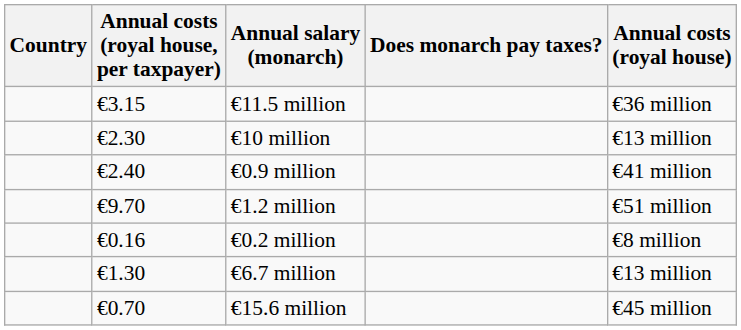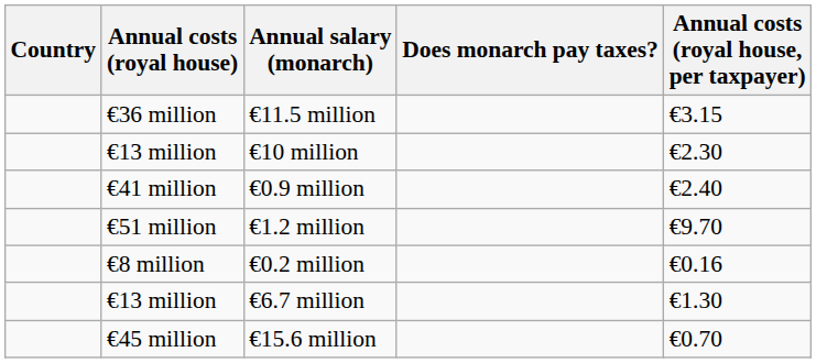 <table class="wikitable sortable">
 <tr>
 <th>Country</th>
-<th>Annual costs<br>(royal house,<br>per taxpayer)</th>
+<th>Annual costs<br>(royal house)</th>
 <th>Annual salary<br>(monarch)</th>
 <th>Does monarch pay taxes?</th>
-<th>Annual costs<br>(royal house)</th>
+<th>Annual costs<br>(royal house,<br>per taxpayer)</th>
 </tr>
 <tr>
 <td></td>
-<td>€3.15</td>
+<td>€36 million</td>
 <td>€11.5 million</td>
 <td></td>
-<td>€36 million</td>
+<td>€3.15</td>
 </tr>
 <tr>
 <td></td>
-<td>€2.30</td>
+<td>€13 million</td>
 <td>€10 million</td>
 <td></td>
-<td>€13 million</td>
+<td>€2.30</td>
 </tr>
 <tr>
 <td></td>
-<td>€2.40</td>
+<td>€41 million</td>
 <td>€0.9 million</td>
 <td></td>
-<td>€41 million</td>
+<td>€2.40</td>
 </tr>
 <tr>
 <td></td>
-<td>€9.70</td>
+<td>€51 million</td>
 <td>€1.2 million</td>
 <td></td>
-<td>€51 million</td>
+<td>€9.70</td>
 </tr>
 <tr>
 <td></td>
-<td>€0.16</td>
+<td>€8 million</td>
 <td>€0.2 million</td>
 <td></td>
-<td>€8 million</td>
+<td>€0.16</td>
 </tr>
 <tr>
 <td></td>
-<td>€1.30</td>
+<td>€13 million</td>
 <td>€6.7 million</td>
 <td></td>
-<td>€13 million</td>
+<td>€1.30</td>
 </tr>
 <tr>
 <td></td>
-<td>€0.70</td>
+<td>€45 million</td>
 <td>€15.6 million</td>
 <td></td>
-<td>€45 million</td>
+<td>€0.70</td>
 </tr>
 </table>
